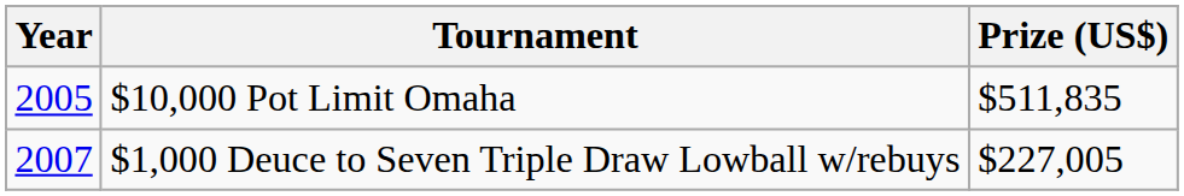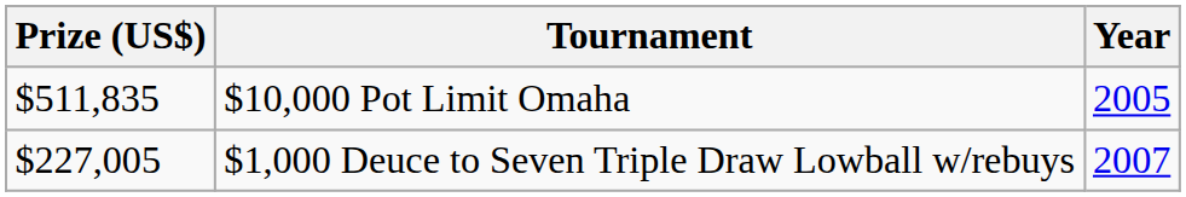 <table class="wikitable">
 <tr>
+<th>Prize (US$)</th>
+<th>Tournament</th>
 <th>Year</th>
-<th>Tournament</th>
-<th>Prize (US$)</th>
 </tr>
 <tr>
+<td>$511,835</td>
+<td>$10,000 Pot Limit Omaha</td>
 <td><a href='#'>2005</a></td>
-<td>$10,000 Pot Limit Omaha</td>
-<td>$511,835</td>
 </tr>
 <tr>
+<td>$227,005</td>
+<td>$1,000 Deuce to Seven Triple Draw Lowball w/rebuys</td>
 <td><a href='#'>2007</a></td>
-<td>$1,000 Deuce to Seven Triple Draw Lowball w/rebuys</td>
-<td>$227,005</td>
 </tr>
 </table>
